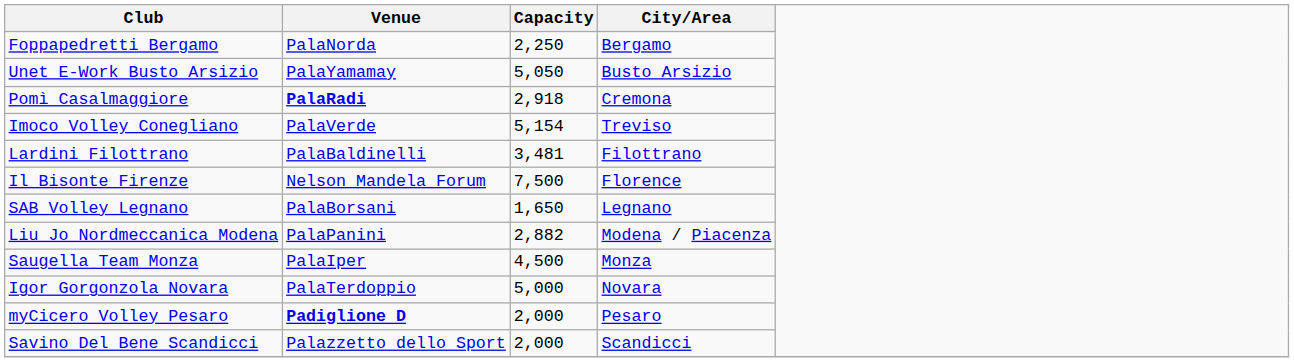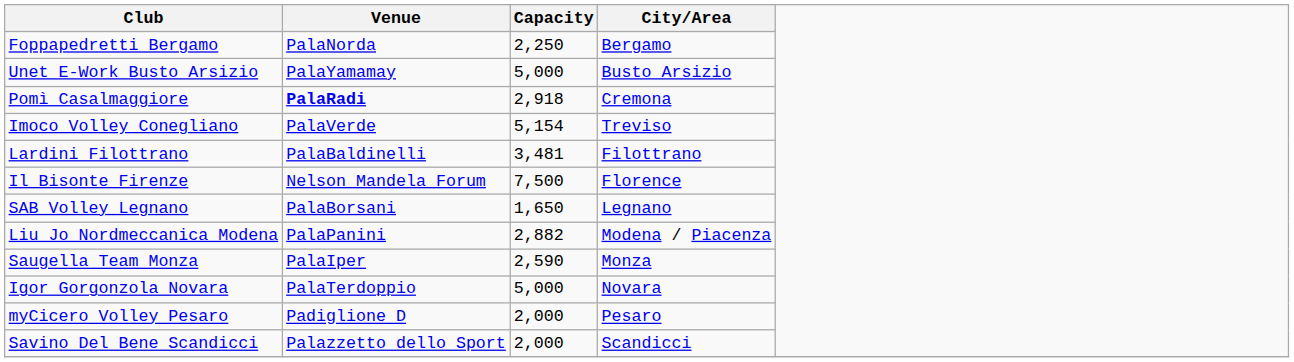 <table class="wikitable sortable">
 <tr>
 <th>Club</th>
 <th>Venue</th>
 <th>Capacity</th>
 <th>City/Area</th>
 <td width=40% rowspan=13></td>
 </tr>
 <tr>
 <td><a href='#'>Foppapedretti Bergamo</a></td>
 <td><a href='#'>PalaNorda</a></td>
 <td>2,250</td>
 <td><a href='#'>Bergamo</a></td>
 </tr>
 <tr>
 <td><a href='#'>Unet E-Work Busto Arsizio</a></td>
 <td><a href='#'>PalaYamamay</a></td>
-<td>5,050</td>
+<td>5,000</td>
 <td><a href='#'>Busto Arsizio</a></td>
 </tr>
 <tr>
 <td><a href='#'>Pomì Casalmaggiore</a></td>
 <td><strong><a href='#'>PalaRadi</a></strong></td>
 <td>2,918</td>
 <td><a href='#'>Cremona</a></td>
 </tr>
 <tr>
 <td><a href='#'>Imoco Volley Conegliano</a></td>
 <td><a href='#'>PalaVerde</a></td>
 <td>5,154</td>
 <td><a href='#'>Treviso</a></td>
 </tr>
 <tr>
 <td><a href='#'>Lardini Filottrano</a></td>
 <td><a href='#'>PalaBaldinelli</a></td>
 <td>3,481</td>
 <td><a href='#'>Filottrano</a></td>
 </tr>
 <tr>
 <td><a href='#'>Il Bisonte Firenze</a></td>
 <td><a href='#'>Nelson Mandela Forum</a></td>
 <td>7,500</td>
 <td><a href='#'>Florence</a></td>
 </tr>
 <tr>
 <td><a href='#'>SAB Volley Legnano</a></td>
 <td><a href='#'>PalaBorsani</a></td>
 <td>1,650</td>
 <td><a href='#'>Legnano</a></td>
 </tr>
 <tr>
 <td><a href='#'>Liu Jo Nordmeccanica Modena</a></td>
 <td><a href='#'>PalaPanini</a></td>
 <td>2,882</td>
 <td><a href='#'>Modena</a> / <a href='#'>Piacenza</a></td>
 </tr>
 <tr>
 <td><a href='#'>Saugella Team Monza</a></td>
 <td><a href='#'>PalaIper</a></td>
-<td>4,500</td>
+<td>2,590</td>
 <td><a href='#'>Monza</a></td>
 </tr>
 <tr>
 <td><a href='#'>Igor Gorgonzola Novara</a></td>
 <td><a href='#'>PalaTerdoppio</a></td>
 <td>5,000</td>
 <td><a href='#'>Novara</a></td>
 </tr>
 <tr>
 <td><a href='#'>myCicero Volley Pesaro</a></td>
-<td><strong><a href='#'>Padiglione D</a></strong></td>
+<td><a href='#'>Padiglione D</a></td>
 <td>2,000</td>
 <td><a href='#'>Pesaro</a></td>
 </tr>
 <tr>
 <td><a href='#'>Savino Del Bene Scandicci</a></td>
 <td><a href='#'>Palazzetto dello Sport</a></td>
 <td>2,000</td>
 <td><a href='#'>Scandicci</a></td>
 </tr>
 <tr>
 </tr>
 </table>
